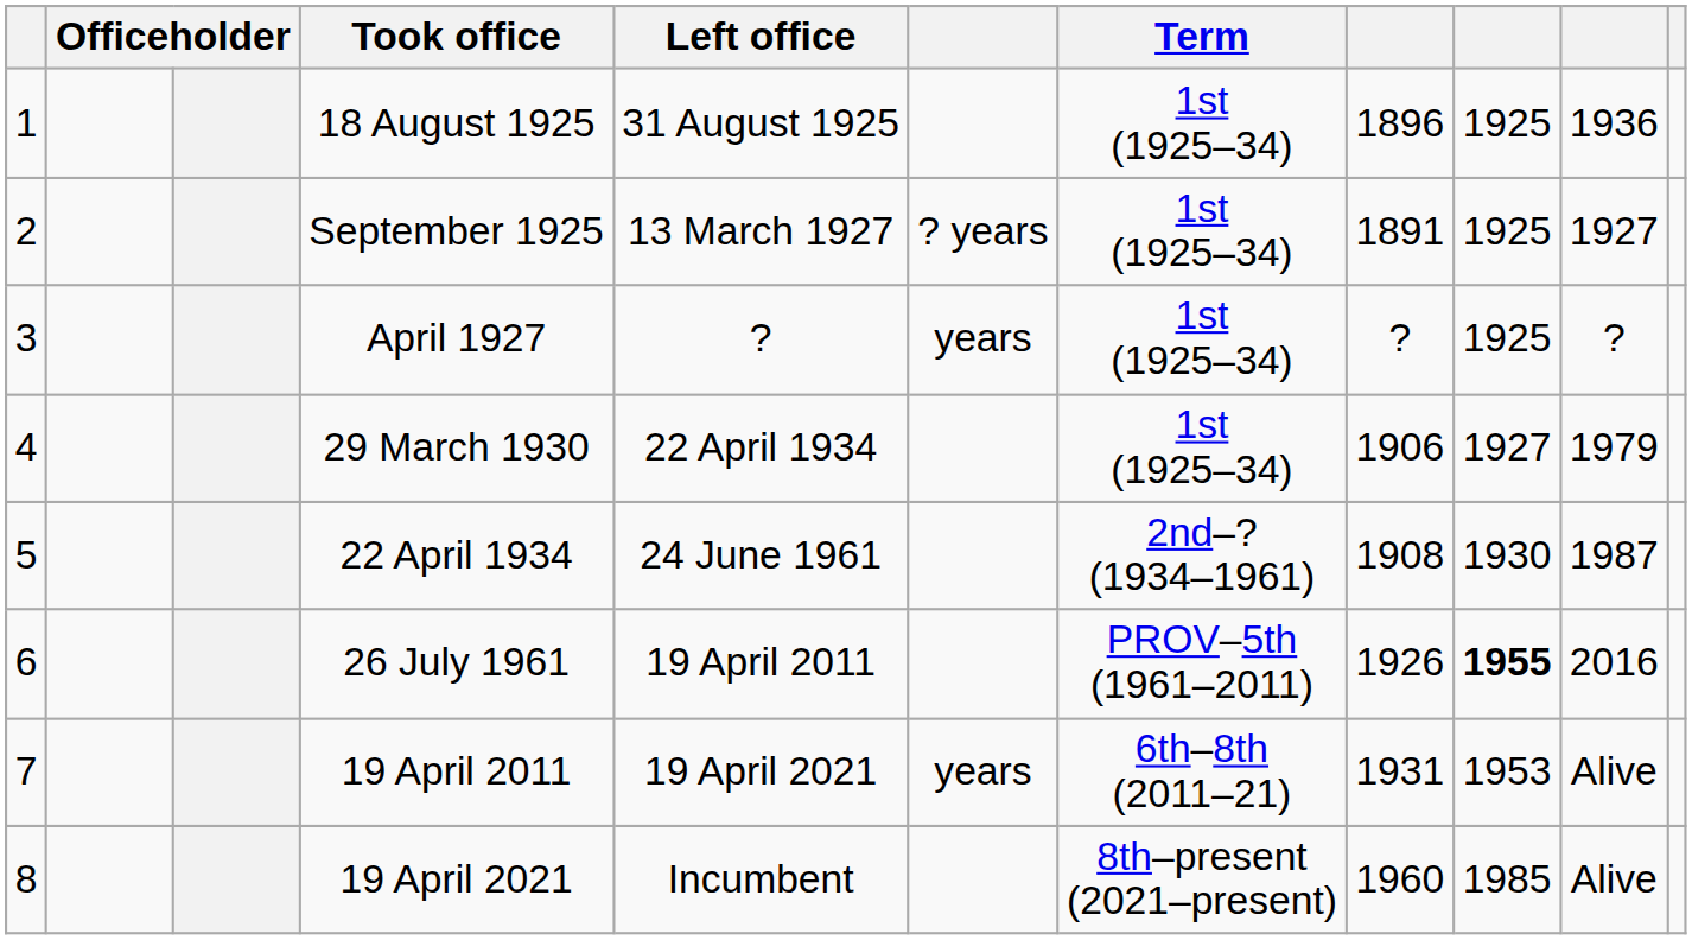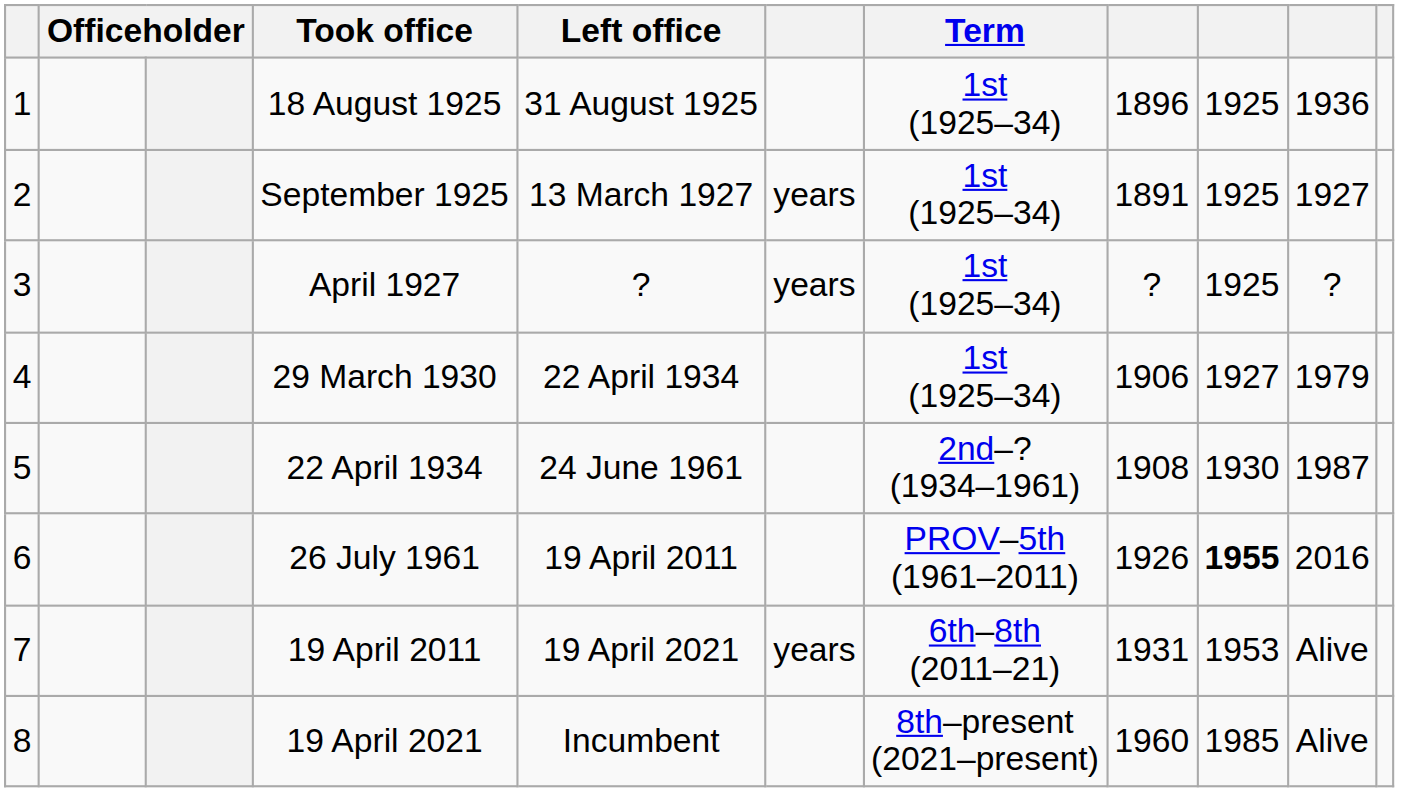 <table class="wikitable sortable" style=text-align:center>
 <tr>
 <th scope=col></th>
 <th scope=col colspan="2">Officeholder</th>
 <th scope=col class="unsortable">Took office</th>
 <th scope=col class="unsortable">Left office</th>
 <th scope=col></th>
 <th scope=col><a href='#'>Term</a></th>
 <th scope=col></th>
 <th scope=col></th>
 <th scope=col></th>
 <th scope=col class="unsortable"></th>
 </tr>
 <tr>
 <td>1</td>
 <td></td>
 <th scope="row" style="font-weight:normal;"></th>
 <td>18 August 1925</td>
 <td>31 August 1925</td>
 <td></td>
 <td><a href='#'>1st</a><br>(1925–34)</td>
 <td>1896</td>
 <td>1925</td>
 <td>1936</td>
 <td></td>
 </tr>
 <tr>
 <td>2</td>
 <td></td>
 <th scope="row" style="font-weight:normal;"></th>
 <td>September 1925</td>
 <td>13 March 1927</td>
-<td>? years</td>
+<td> years</td>
 <td><a href='#'>1st</a><br>(1925–34)</td>
 <td>1891</td>
 <td>1925</td>
 <td>1927</td>
 <td></td>
 </tr>
 <tr>
 <td>3</td>
 <td></td>
 <th scope="row" style="font-weight:normal;"></th>
 <td>April 1927</td>
 <td>?</td>
 <td> years</td>
 <td><a href='#'>1st</a><br>(1925–34)</td>
 <td>?</td>
 <td>1925</td>
 <td>?</td>
 <td></td>
 </tr>
 <tr>
 <td>4</td>
 <td></td>
 <th scope="row" style="font-weight:normal;"></th>
 <td>29 March 1930</td>
 <td>22 April 1934</td>
 <td></td>
 <td><a href='#'>1st</a><br>(1925–34)</td>
 <td>1906</td>
 <td>1927</td>
 <td>1979</td>
 <td></td>
 </tr>
 <tr>
 <td>5</td>
 <td></td>
 <th scope="row" style="font-weight:normal;"></th>
 <td>22 April 1934</td>
 <td>24 June 1961</td>
 <td></td>
 <td><a href='#'>2nd</a>–?<br>(1934–1961)</td>
 <td>1908</td>
 <td>1930</td>
 <td>1987</td>
 <td></td>
 </tr>
 <tr>
 <td>6</td>
 <td></td>
 <th scope="row" style="font-weight:normal;"></th>
 <td>26 July 1961</td>
 <td>19 April 2011</td>
 <td></td>
 <td><a href='#'>PROV</a>–<a href='#'>5th</a><br>(1961–2011)</td>
 <td>1926</td>
 <td><strong>1955</strong></td>
 <td>2016</td>
 <td></td>
 </tr>
 <tr>
 <td>7</td>
 <td></td>
 <th scope="row" style="font-weight:normal;"></th>
 <td>19 April 2011</td>
 <td>19 April 2021</td>
 <td> years</td>
 <td><a href='#'>6th</a>–<a href='#'>8th</a><br>(2011–21)</td>
 <td>1931</td>
 <td>1953</td>
 <td>Alive</td>
 <td></td>
 </tr>
 <tr>
 <td>8</td>
 <td></td>
 <th scope="row" style="font-weight:normal;"></th>
 <td>19 April 2021</td>
 <td>Incumbent</td>
 <td></td>
 <td><a href='#'>8th</a>–present<br>(2021–present)</td>
 <td>1960</td>
 <td>1985</td>
 <td>Alive</td>
 <td></td>
 </tr>
 </table>
